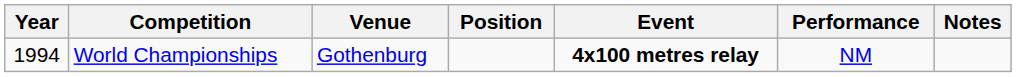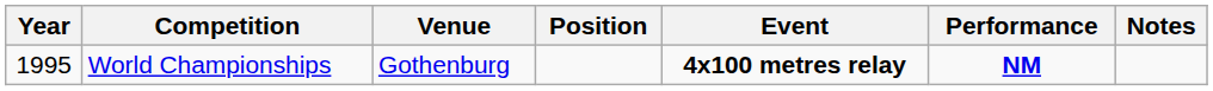 <table class="wikitable" width=55% style="font-size:90%; text-align:center;">
 <tr>
 <th>Year</th>
 <th>Competition</th>
 <th>Venue</th>
 <th>Position</th>
 <th>Event</th>
 <th>Performance</th>
 <th>Notes</th>
 </tr>
 <tr>
-<td>1994</td>
+<td>1995</td>
 <td align=left><a href='#'>World Championships</a></td>
 <td align=left> <a href='#'>Gothenburg</a></td>
 <td></td>
 <td><strong>4x100 metres relay</strong></td>
-<td><a href='#'>NM</a></td>
+<td><strong><a href='#'>NM</a></strong></td>
 <td></td>
 </tr>
 </table>
